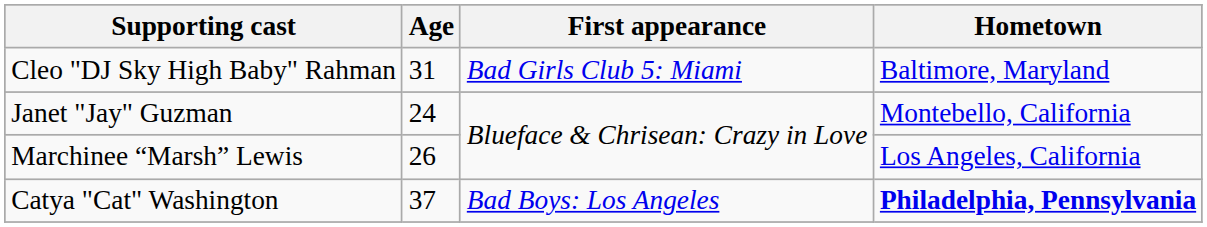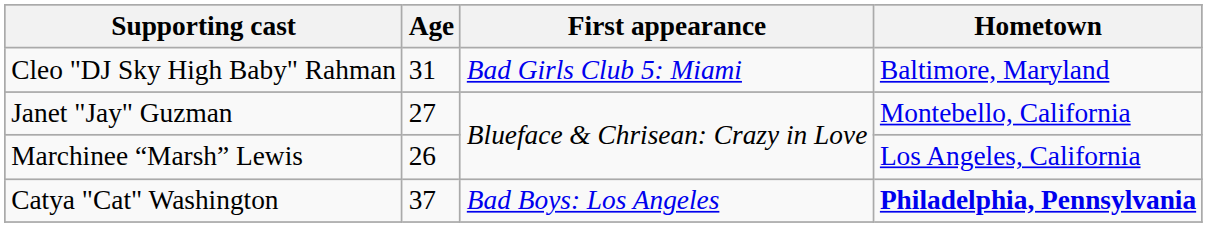 <table class="wikitable">
 <tr>
 <th>Supporting cast</th>
 <th>Age</th>
 <th>First appearance</th>
 <th>Hometown</th>
 </tr>
 <tr>
 <td>Cleo "DJ Sky High Baby" Rahman</td>
 <td>31</td>
 <td><em><a href='#'>Bad Girls Club 5: Miami</a></em></td>
 <td><a href='#'>Baltimore, Maryland</a></td>
 </tr>
 <tr>
 <td>Janet "Jay" Guzman</td>
-<td>24</td>
+<td>27</td>
 <td rowspan="2"><em>Blueface & Chrisean: Crazy in Love</em></td>
 <td><a href='#'>Montebello, California</a></td>
 </tr>
 <tr>
 <td>Marchinee “Marsh” Lewis</td>
 <td>26</td>
 <td><a href='#'>Los Angeles, California</a></td>
 </tr>
 <tr>
 <td>Catya "Cat" Washington</td>
 <td>37</td>
 <td><em><a href='#'>Bad Boys: Los Angeles</a></em></td>
 <td><strong><a href='#'>Philadelphia, Pennsylvania</a></strong></td>
 </tr>
 </table>
